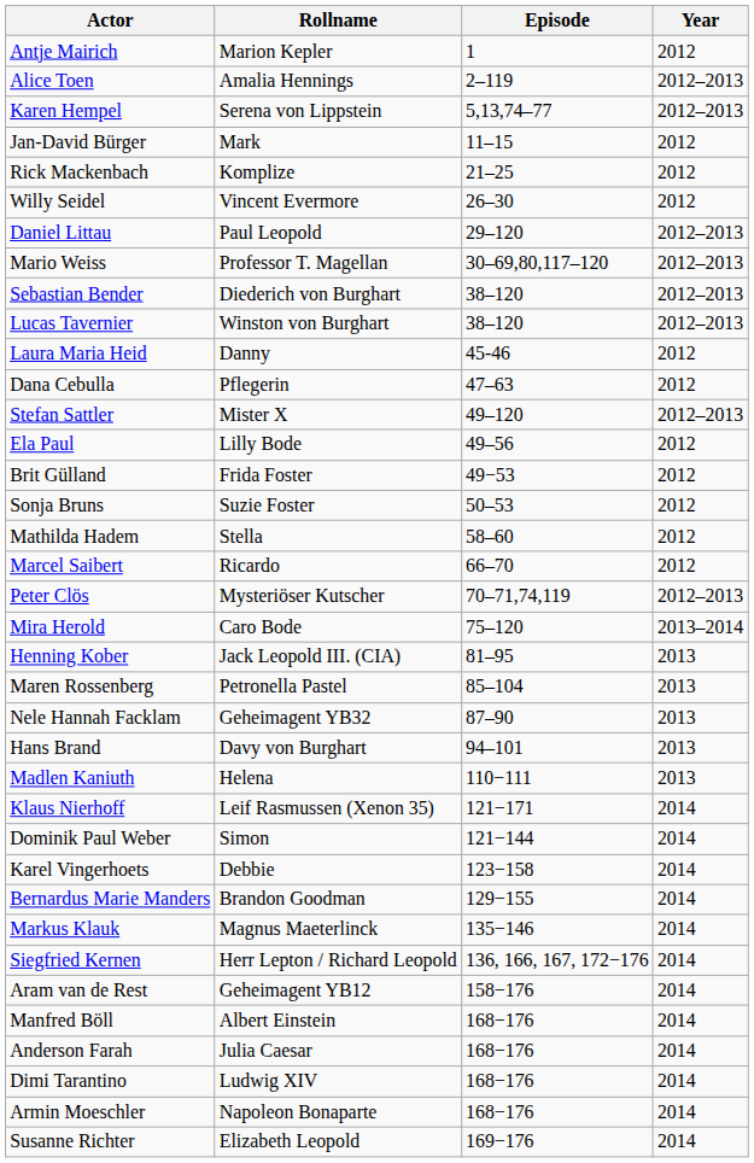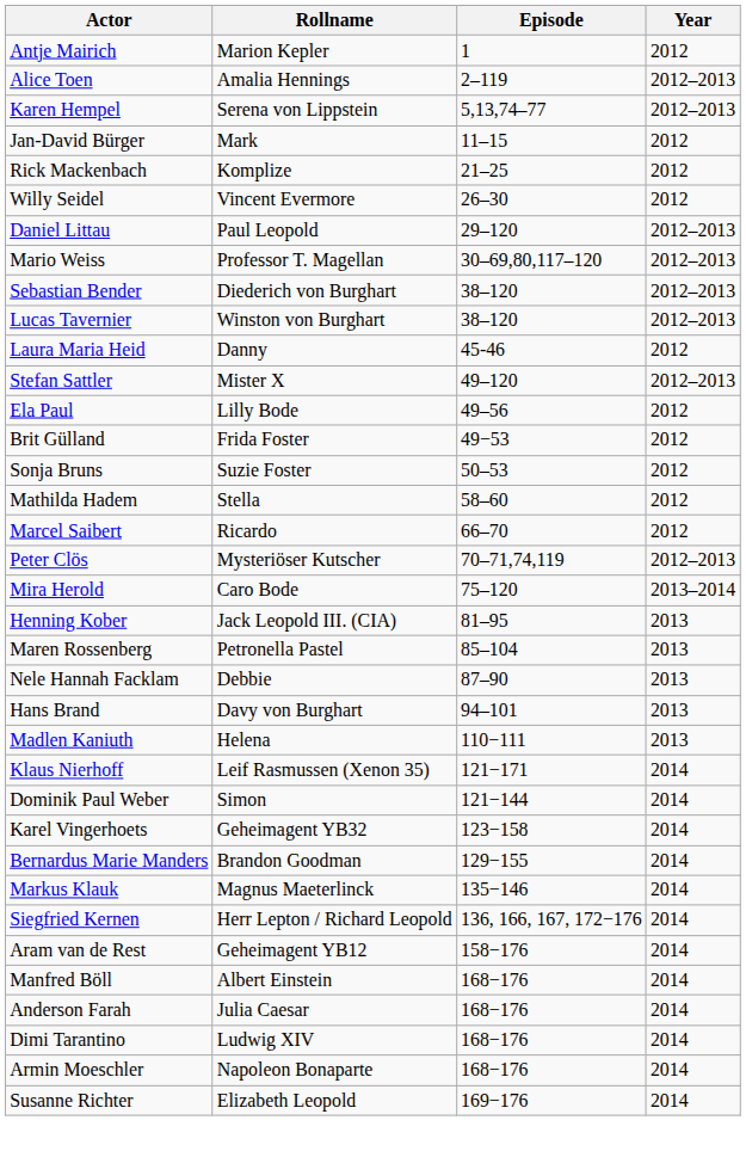 <table class="wikitable">
 <tr>
 <th>Actor</th>
 <th>Rollname</th>
 <th>Episode</th>
 <th>Year</th>
 </tr>
 <tr>
 <td><a href='#'>Antje Mairich</a></td>
 <td>Marion Kepler</td>
 <td>1</td>
 <td>2012</td>
 </tr>
 <tr>
 <td><a href='#'>Alice Toen</a></td>
 <td>Amalia Hennings</td>
 <td>2–119</td>
 <td>2012–2013</td>
 </tr>
 <tr>
 <td><a href='#'>Karen Hempel</a></td>
 <td>Serena von Lippstein</td>
 <td>5,13,74–77</td>
 <td>2012–2013</td>
 </tr>
 <tr>
 <td>Jan-David Bürger</td>
 <td>Mark</td>
 <td>11–15</td>
 <td>2012</td>
 </tr>
 <tr>
 <td>Rick Mackenbach</td>
 <td>Komplize</td>
 <td>21–25</td>
 <td>2012</td>
 </tr>
 <tr>
 <td>Willy Seidel</td>
 <td>Vincent Evermore</td>
 <td>26–30</td>
 <td>2012</td>
 </tr>
 <tr>
 <td><a href='#'>Daniel Littau</a></td>
 <td>Paul Leopold</td>
 <td>29–120</td>
 <td>2012–2013</td>
 </tr>
 <tr>
 <td>Mario Weiss</td>
 <td>Professor T. Magellan</td>
 <td>30–69,80,117–120</td>
 <td>2012–2013</td>
 </tr>
 <tr>
 <td><a href='#'>Sebastian Bender</a></td>
 <td>Diederich von Burghart</td>
 <td>38–120</td>
 <td>2012–2013</td>
 </tr>
 <tr>
 <td><a href='#'>Lucas Tavernier</a></td>
 <td>Winston von Burghart</td>
 <td>38–120</td>
 <td>2012–2013</td>
 </tr>
 <tr>
 <td><a href='#'>Laura Maria Heid</a></td>
 <td>Danny</td>
 <td>45-46</td>
 <td>2012</td>
 </tr>
 <tr>
-<td>Dana Cebulla</td>
-<td>Pflegerin</td>
-<td>47–63</td>
-<td>2012</td>
-</tr>
-<tr>
 <td><a href='#'>Stefan Sattler</a></td>
 <td>Mister X</td>
 <td>49–120</td>
 <td>2012–2013</td>
 </tr>
 <tr>
 <td><a href='#'>Ela Paul</a></td>
 <td>Lilly Bode</td>
 <td>49–56</td>
 <td>2012</td>
 </tr>
 <tr>
 <td>Brit Gülland</td>
 <td>Frida Foster</td>
 <td>49−53</td>
 <td>2012</td>
 </tr>
 <tr>
 <td>Sonja Bruns</td>
 <td>Suzie Foster</td>
 <td>50–53</td>
 <td>2012</td>
 </tr>
 <tr>
 <td>Mathilda Hadem</td>
 <td>Stella</td>
 <td>58–60</td>
 <td>2012</td>
 </tr>
 <tr>
 <td><a href='#'>Marcel Saibert</a></td>
 <td>Ricardo</td>
 <td>66–70</td>
 <td>2012</td>
 </tr>
 <tr>
 <td><a href='#'>Peter Clös</a></td>
 <td>Mysteriöser Kutscher</td>
 <td>70–71,74,119</td>
 <td>2012–2013</td>
 </tr>
 <tr>
 <td><a href='#'>Mira Herold</a></td>
 <td>Caro Bode</td>
 <td>75–120</td>
 <td>2013–2014</td>
 </tr>
 <tr>
 <td><a href='#'>Henning Kober</a></td>
 <td>Jack Leopold III. (CIA)</td>
 <td>81–95</td>
 <td>2013</td>
 </tr>
 <tr>
 <td>Maren Rossenberg</td>
 <td>Petronella Pastel</td>
 <td>85–104</td>
 <td>2013</td>
 </tr>
 <tr>
 <td>Nele Hannah Facklam</td>
-<td>Geheimagent YB32</td>
+<td>Debbie</td>
 <td>87–90</td>
 <td>2013</td>
 </tr>
 <tr>
 <td>Hans Brand</td>
 <td>Davy von Burghart</td>
 <td>94–101</td>
 <td>2013</td>
 </tr>
 <tr>
 <td><a href='#'>Madlen Kaniuth</a></td>
 <td>Helena</td>
 <td>110−111</td>
 <td>2013</td>
 </tr>
 <tr>
 <td><a href='#'>Klaus Nierhoff</a></td>
 <td>Leif Rasmussen (Xenon 35)</td>
 <td>121−171</td>
 <td>2014</td>
 </tr>
 <tr>
 <td>Dominik Paul Weber</td>
 <td>Simon</td>
 <td>121−144</td>
 <td>2014</td>
 </tr>
 <tr>
 <td>Karel Vingerhoets</td>
-<td>Debbie</td>
+<td>Geheimagent YB32</td>
 <td>123−158</td>
 <td>2014</td>
 </tr>
 <tr>
 <td><a href='#'>Bernardus Marie Manders</a></td>
 <td>Brandon Goodman</td>
 <td>129−155</td>
 <td>2014</td>
 </tr>
 <tr>
 <td><a href='#'>Markus Klauk</a></td>
 <td>Magnus Maeterlinck</td>
 <td>135−146</td>
 <td>2014</td>
 </tr>
 <tr>
 <td><a href='#'>Siegfried Kernen</a></td>
 <td>Herr Lepton / Richard Leopold</td>
 <td>136, 166, 167, 172−176</td>
 <td>2014</td>
 </tr>
 <tr>
 <td>Aram van de Rest</td>
 <td>Geheimagent YB12</td>
 <td>158−176</td>
 <td>2014</td>
 </tr>
 <tr>
 <td>Manfred Böll</td>
 <td>Albert Einstein</td>
 <td>168−176</td>
 <td>2014</td>
 </tr>
 <tr>
 <td>Anderson Farah</td>
 <td>Julia Caesar</td>
 <td>168−176</td>
 <td>2014</td>
 </tr>
 <tr>
 <td>Dimi Tarantino</td>
 <td>Ludwig XIV</td>
 <td>168−176</td>
 <td>2014</td>
 </tr>
 <tr>
 <td>Armin Moeschler</td>
 <td>Napoleon Bonaparte</td>
 <td>168−176</td>
 <td>2014</td>
 </tr>
 <tr>
 <td>Susanne Richter</td>
 <td>Elizabeth Leopold</td>
 <td>169−176</td>
 <td>2014</td>
 </tr>
 </table>
